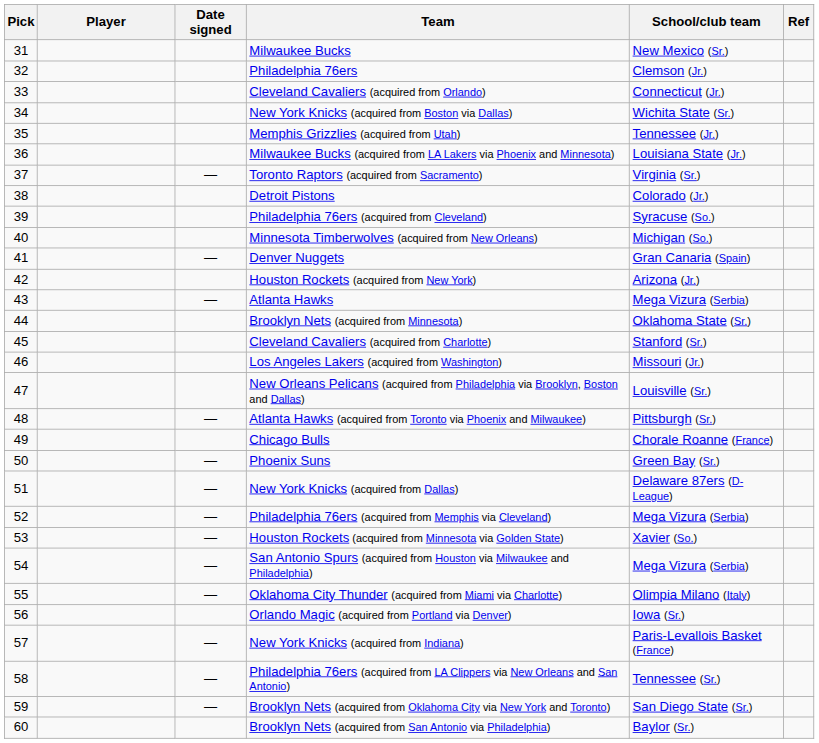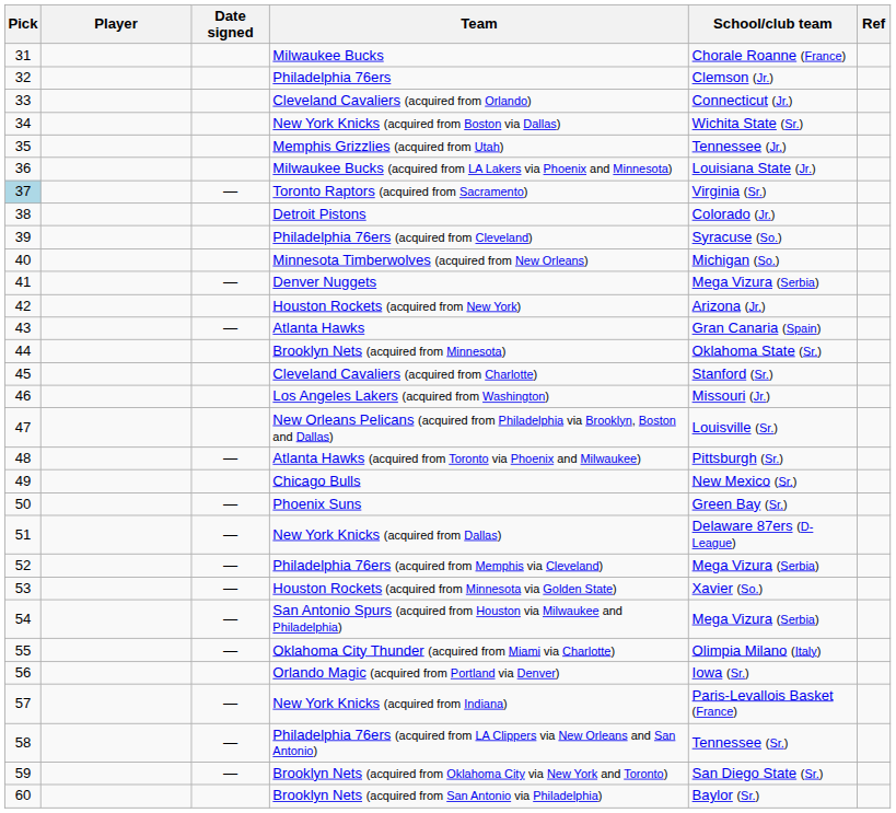 <table class="wikitable sortable" style="text-align:left">
 <tr>
 <th style="width:30px">Pick</th>
 <th style="width:160px">Player</th>
 <th style="width:80px">Date signed</th>
 <th style="width:460px">Team</th>
 <th style="width:180px">School/club team</th>
 <th class="unsortable" style="width:30px">Ref</th>
 </tr>
 <tr>
 <td align=center>31</td>
 <td></td>
 <td align=center></td>
 <td><a href='#'>Milwaukee Bucks</a></td>
-<td><a href='#'>New Mexico</a> <small>(<a href='#'>Sr.</a>)</small></td>
+<td><a href='#'>Chorale Roanne</a> <small>(<a href='#'>France</a>)</small></td>
 <td align=center></td>
 </tr>
 <tr>
 <td align=center>32</td>
 <td></td>
 <td align=center></td>
 <td><a href='#'>Philadelphia 76ers</a></td>
 <td><a href='#'>Clemson</a> <small>(<a href='#'>Jr.</a>)</small></td>
 <td align=center></td>
 </tr>
 <tr>
 <td align=center>33</td>
 <td></td>
 <td align=center></td>
 <td><a href='#'>Cleveland Cavaliers</a> <small>(acquired from <a href='#'>Orlando</a>)</small></td>
 <td><a href='#'>Connecticut</a> <small>(<a href='#'>Jr.</a>)</small></td>
 <td align=center></td>
 </tr>
 <tr>
 <td align=center>34</td>
 <td></td>
 <td align=center></td>
 <td><a href='#'>New York Knicks</a> <small>(acquired from <a href='#'>Boston</a> via <a href='#'>Dallas</a>)</small></td>
 <td><a href='#'>Wichita State</a> <small>(<a href='#'>Sr.</a>)</small></td>
 <td align=center></td>
 </tr>
 <tr>
 <td align=center>35</td>
 <td></td>
 <td align=center></td>
 <td><a href='#'>Memphis Grizzlies</a> <small>(acquired from <a href='#'>Utah</a>)</small></td>
 <td><a href='#'>Tennessee</a> <small>(<a href='#'>Jr.</a>)</small></td>
 <td align=center></td>
 </tr>
 <tr>
 <td align=center>36</td>
 <td></td>
 <td align=center></td>
 <td><a href='#'>Milwaukee Bucks</a> <small>(acquired from <a href='#'>LA Lakers</a> via <a href='#'>Phoenix</a> and <a href='#'>Minnesota</a>)</small></td>
 <td><a href='#'>Louisiana State</a> <small>(<a href='#'>Jr.</a>)</small></td>
 <td align=center></td>
 </tr>
 <tr>
-<td align=center>37</td>
+<td align=center style="background: lightblue;">37</td>
 <td></td>
 <td align=center>—</td>
 <td><a href='#'>Toronto Raptors</a> <small>(acquired from <a href='#'>Sacramento</a>)</small></td>
 <td><a href='#'>Virginia</a> <small>(<a href='#'>Sr.</a>)</small></td>
 <td align=center></td>
 </tr>
 <tr>
 <td align=center>38</td>
 <td></td>
 <td align=center></td>
 <td><a href='#'>Detroit Pistons</a></td>
 <td><a href='#'>Colorado</a> <small>(<a href='#'>Jr.</a>)</small></td>
 <td align=center></td>
 </tr>
 <tr>
 <td align=center>39</td>
 <td></td>
 <td align=center></td>
 <td><a href='#'>Philadelphia 76ers</a> <small>(acquired from <a href='#'>Cleveland</a>)</small></td>
 <td><a href='#'>Syracuse</a> <small>(<a href='#'>So.</a>)</small></td>
 <td align=center></td>
 </tr>
 <tr>
 <td align=center>40</td>
 <td></td>
 <td align=center></td>
 <td><a href='#'>Minnesota Timberwolves</a> <small>(acquired from <a href='#'>New Orleans</a>)</small></td>
 <td><a href='#'>Michigan</a> <small>(<a href='#'>So.</a>)</small></td>
 <td align=center></td>
 </tr>
 <tr>
 <td align=center>41</td>
 <td></td>
 <td align=center>—</td>
 <td><a href='#'>Denver Nuggets</a></td>
-<td><a href='#'>Gran Canaria</a> <small>(<a href='#'>Spain</a>)</small></td>
+<td><a href='#'>Mega Vizura</a> <small>(<a href='#'>Serbia</a>)</small></td>
 <td align=center></td>
 </tr>
 <tr>
 <td align=center>42</td>
 <td></td>
 <td align=center></td>
 <td><a href='#'>Houston Rockets</a> <small>(acquired from <a href='#'>New York</a>)</small></td>
 <td><a href='#'>Arizona</a> <small>(<a href='#'>Jr.</a>)</small></td>
 <td align=center></td>
 </tr>
 <tr>
 <td align=center>43</td>
 <td></td>
 <td align=center>—</td>
 <td><a href='#'>Atlanta Hawks</a></td>
-<td><a href='#'>Mega Vizura</a> <small>(<a href='#'>Serbia</a>)</small></td>
+<td><a href='#'>Gran Canaria</a> <small>(<a href='#'>Spain</a>)</small></td>
 <td align=center></td>
 </tr>
 <tr>
 <td align=center>44</td>
 <td></td>
 <td align=center></td>
 <td><a href='#'>Brooklyn Nets</a> <small>(acquired from <a href='#'>Minnesota</a>)</small></td>
 <td><a href='#'>Oklahoma State</a> <small>(<a href='#'>Sr.</a>)</small></td>
 <td align=center></td>
 </tr>
 <tr>
 <td align=center>45</td>
 <td></td>
 <td align=center></td>
 <td><a href='#'>Cleveland Cavaliers</a> <small>(acquired from <a href='#'>Charlotte</a>)</small></td>
 <td><a href='#'>Stanford</a> <small>(<a href='#'>Sr.</a>)</small></td>
 <td align=center></td>
 </tr>
 <tr>
 <td align=center>46</td>
 <td></td>
 <td align=center></td>
 <td><a href='#'>Los Angeles Lakers</a> <small>(acquired from <a href='#'>Washington</a>)</small></td>
 <td><a href='#'>Missouri</a> <small>(<a href='#'>Jr.</a>)</small></td>
 <td align=center></td>
 </tr>
 <tr>
 <td align=center>47</td>
 <td></td>
 <td align=center></td>
 <td><a href='#'>New Orleans Pelicans</a> <small>(acquired from <a href='#'>Philadelphia</a> via <a href='#'>Brooklyn</a>, <a href='#'>Boston</a> and <a href='#'>Dallas</a>)</small></td>
 <td><a href='#'>Louisville</a> <small>(<a href='#'>Sr.</a>)</small></td>
 <td align=center></td>
 </tr>
 <tr>
 <td align=center>48</td>
 <td></td>
 <td align=center>—</td>
 <td><a href='#'>Atlanta Hawks</a> <small>(acquired from <a href='#'>Toronto</a> via <a href='#'>Phoenix</a> and <a href='#'>Milwaukee</a>)</small></td>
 <td><a href='#'>Pittsburgh</a> <small>(<a href='#'>Sr.</a>)</small></td>
 <td align=center></td>
 </tr>
 <tr>
 <td align=center>49</td>
 <td></td>
 <td align=center></td>
 <td><a href='#'>Chicago Bulls</a></td>
-<td><a href='#'>Chorale Roanne</a> <small>(<a href='#'>France</a>)</small></td>
+<td><a href='#'>New Mexico</a> <small>(<a href='#'>Sr.</a>)</small></td>
 <td align=center></td>
 </tr>
 <tr>
 <td align=center>50</td>
 <td></td>
 <td align=center>—</td>
 <td><a href='#'>Phoenix Suns</a></td>
 <td><a href='#'>Green Bay</a> <small>(<a href='#'>Sr.</a>)</small></td>
 <td align=center></td>
 </tr>
 <tr>
 <td align=center>51</td>
 <td></td>
 <td align=center>—</td>
 <td><a href='#'>New York Knicks</a> <small>(acquired from <a href='#'>Dallas</a>)</small></td>
 <td><a href='#'>Delaware 87ers</a> <small>(<a href='#'>D-League</a>)</small></td>
 <td align=center></td>
 </tr>
 <tr>
 <td align=center>52</td>
 <td></td>
 <td align=center>—</td>
 <td><a href='#'>Philadelphia 76ers</a> <small>(acquired from <a href='#'>Memphis</a> via <a href='#'>Cleveland</a>)</small></td>
 <td><a href='#'>Mega Vizura</a> <small>(<a href='#'>Serbia</a>)</small></td>
 <td align=center></td>
 </tr>
 <tr>
 <td align=center>53</td>
 <td></td>
 <td align=center>—</td>
 <td><a href='#'>Houston Rockets</a><small> (acquired from <a href='#'>Minnesota</a> via <a href='#'>Golden State</a>)</small></td>
 <td><a href='#'>Xavier</a> <small>(<a href='#'>So.</a>)</small></td>
 <td align=center></td>
 </tr>
 <tr>
 <td align=center>54</td>
 <td></td>
 <td align=center>—</td>
 <td><a href='#'>San Antonio Spurs</a> <small>(acquired from <a href='#'>Houston</a> via <a href='#'>Milwaukee</a> and <a href='#'>Philadelphia</a>)</small></td>
 <td><a href='#'>Mega Vizura</a> <small>(<a href='#'>Serbia</a>)</small></td>
 <td align=center></td>
 </tr>
 <tr>
 <td align=center>55</td>
 <td></td>
 <td align=center>—</td>
 <td><a href='#'>Oklahoma City Thunder</a> <small>(acquired from <a href='#'>Miami</a> via <a href='#'>Charlotte</a>)</small></td>
 <td><a href='#'>Olimpia Milano</a> <small>(<a href='#'>Italy</a>)</small></td>
 <td align=center></td>
 </tr>
 <tr>
 <td align=center>56</td>
 <td></td>
 <td align=center></td>
 <td><a href='#'>Orlando Magic</a> <small>(acquired from <a href='#'>Portland</a> via <a href='#'>Denver</a>)</small></td>
 <td><a href='#'>Iowa</a> <small>(<a href='#'>Sr.</a>)</small></td>
 <td align=center></td>
 </tr>
 <tr>
 <td align=center>57</td>
 <td></td>
 <td align=center>—</td>
 <td><a href='#'>New York Knicks</a> <small>(acquired from <a href='#'>Indiana</a>)</small></td>
 <td><a href='#'>Paris-Levallois Basket</a> <small>(<a href='#'>France</a>)</small></td>
 <td align=center></td>
 </tr>
 <tr>
 <td align=center>58</td>
 <td></td>
 <td align=center>—</td>
 <td><a href='#'>Philadelphia 76ers</a> <small>(acquired from <a href='#'>LA Clippers</a>  via <a href='#'>New Orleans</a> and <a href='#'>San Antonio</a>)</small></td>
 <td><a href='#'>Tennessee</a> <small>(<a href='#'>Sr.</a>)</small></td>
 <td align=center></td>
 </tr>
 <tr>
 <td align=center>59</td>
 <td></td>
 <td align=center>—</td>
 <td><a href='#'>Brooklyn Nets</a> <small>(acquired from <a href='#'>Oklahoma City</a> via <a href='#'>New York</a> and <a href='#'>Toronto</a>)</small></td>
 <td><a href='#'>San Diego State</a> <small>(<a href='#'>Sr.</a>)</small></td>
 <td align=center></td>
 </tr>
 <tr>
 <td align=center>60</td>
 <td></td>
 <td align=center></td>
 <td><a href='#'>Brooklyn Nets</a> <small>(acquired from <a href='#'>San Antonio</a> via <a href='#'>Philadelphia</a>)</small></td>
 <td><a href='#'>Baylor</a> <small>(<a href='#'>Sr.</a>)</small></td>
 <td align=center></td>
 </tr>
 </table>
